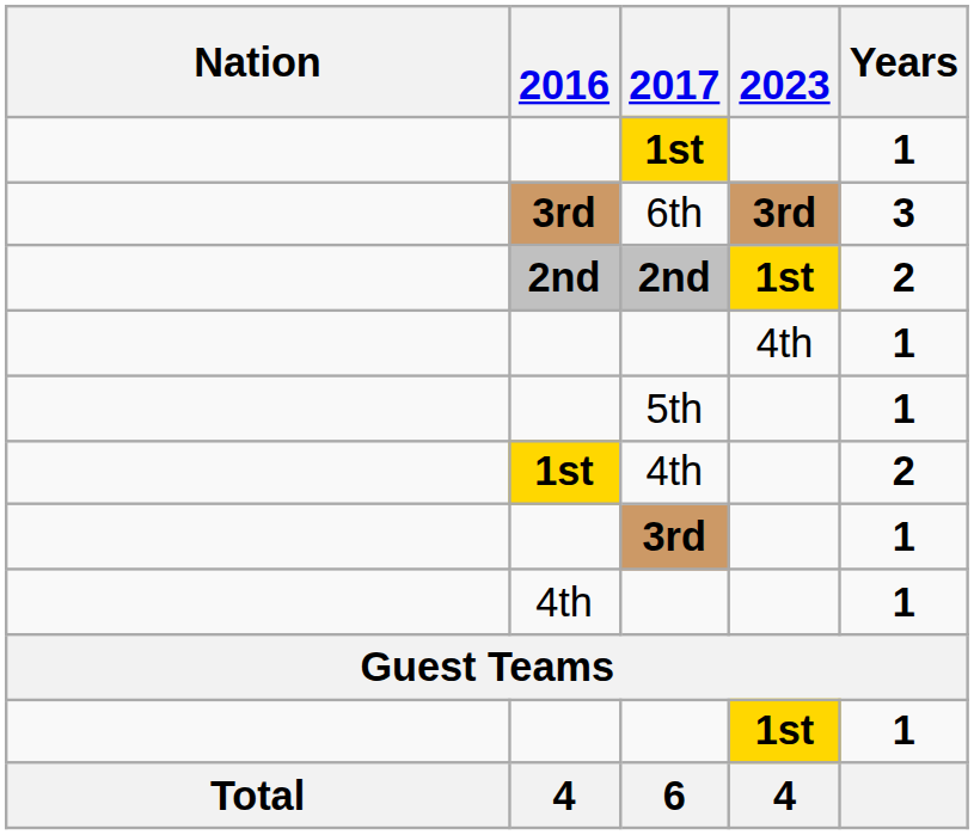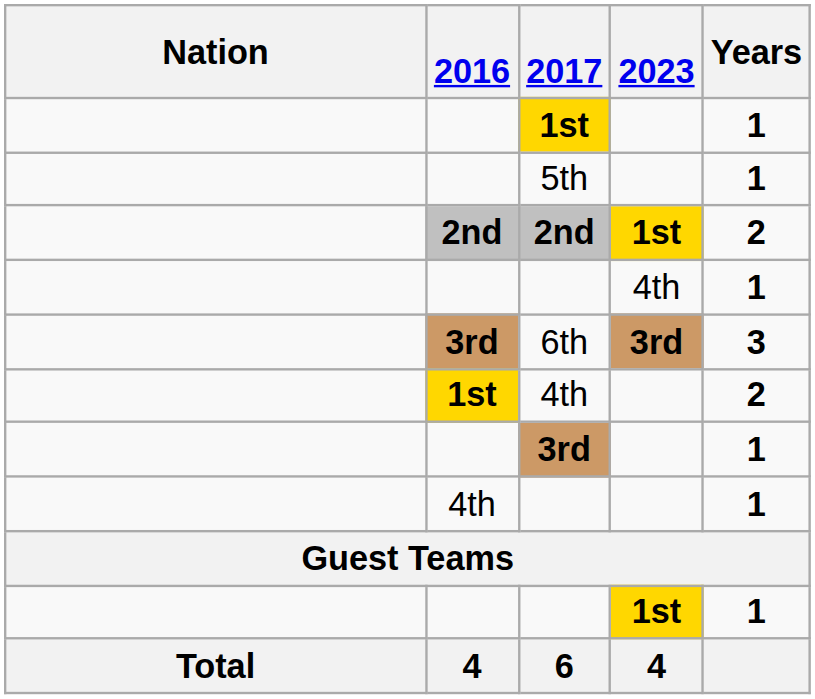 <table class="wikitable" style="text-align:center; font-size:90%">
 <tr>
 <th width=170>Nation</th>
 <th><br><a href='#'>2016</a></th>
 <th><br><a href='#'>2017</a></th>
 <th><br><a href='#'>2023</a></th>
 <th>Years</th>
 </tr>
 <tr>
 <td align=left></td>
 <td></td>
 <td bgcolor=gold><strong>1st</strong></td>
 <td></td>
 <td><strong>1</strong></td>
 </tr>
 <tr>
 <td align=left></td>
-<td bgcolor=#cc9966><strong>3rd</strong></td>
-<td>6th</td>
-<td bgcolor=#cc9966><strong>3rd</strong></td>
-<td><strong>3</strong></td>
+<td></td>
+<td>5th</td>
+<td></td>
+<td><strong>1</strong></td>
 </tr>
 <tr>
 <td align=left></td>
 <td bgcolor=silver><strong>2nd</strong></td>
 <td bgcolor=silver><strong>2nd</strong></td>
 <td bgcolor=gold><strong>1st</strong></td>
 <td><strong>2</strong></td>
 </tr>
 <tr>
 <td align=left></td>
 <td></td>
 <td></td>
 <td>4th</td>
 <td><strong>1</strong></td>
 </tr>
 <tr>
 <td align=left></td>
-<td></td>
-<td>5th</td>
-<td></td>
-<td><strong>1</strong></td>
+<td bgcolor=#cc9966><strong>3rd</strong></td>
+<td>6th</td>
+<td bgcolor=#cc9966><strong>3rd</strong></td>
+<td><strong>3</strong></td>
 </tr>
 <tr>
 <td align=left></td>
 <td bgcolor=gold><strong>1st</strong></td>
 <td>4th</td>
 <td></td>
 <td><strong>2</strong></td>
 </tr>
 <tr>
 <td align=left></td>
 <td></td>
 <td bgcolor=#cc9966><strong>3rd</strong></td>
 <td></td>
 <td><strong>1</strong></td>
 </tr>
 <tr>
 <td align=left></td>
 <td>4th</td>
 <td></td>
 <td></td>
 <td><strong>1</strong></td>
 </tr>
 <tr>
 <th colspan=5>Guest Teams</th>
 </tr>
 <tr>
 <td align=left></td>
 <td></td>
 <td></td>
 <td bgcolor=gold><strong>1st</strong></td>
 <td><strong>1</strong></td>
 </tr>
 <tr>
 <th>Total</th>
 <th>4</th>
 <th>6</th>
 <th>4</th>
 <th></th>
 </tr>
 </table>
